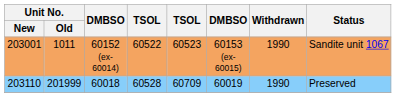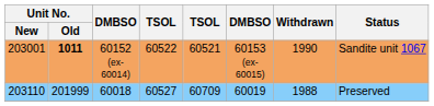 <table class="wikitable">
 <tr>
 <th colspan=2>Unit No.</th>
 <th rowspan=2 width=55>DMBSO</th>
 <th rowspan=2 width=55>TSOL</th>
 <th rowspan=2 width=55>TSOL <br></th>
 <th rowspan=2 width=55>DMBSO</th>
 <th rowspan=2>Withdrawn</th>
 <th align=left rowspan=2>Status</th>
 </tr>
 <tr>
 <th width=55>New</th>
 <th width=55>Old</th>
 </tr>
 <tr>
 <td style="background-color:#F4A460" valign="top" align=center>203001</td>
-<td style="background-color:#F4A460" valign="top" align=center>1011</td>
+<td style="background-color:#F4A460" valign="top" align=center><strong>1011</strong></td>
 <td style="background-color:#F4A460" valign="top" align=center>60152 <br><small>(ex-60014)</small></td>
 <td style="background-color:#F4A460" valign="top" align=center>60522</td>
-<td style="background-color:#F4A460" valign="top" align=center>60523</td>
+<td style="background-color:#F4A460" valign="top" align=center>60521</td>
 <td style="background-color:#F4A460" valign="top" align=center>60153 <br><small>(ex-60015)</small></td>
 <td style="background-color:#F4A460" valign="top" align=center>1990</td>
 <td style="background-color:#F4A460" valign="top">Sandite unit <a href='#'>1067</a></td>
 </tr>
 <tr>
 <td style="background-color:#87CEFA" align=center>203110</td>
 <td style="background-color:#87CEFA" align=center>201999</td>
 <td style="background-color:#87CEFA" align=center>60018</td>
-<td style="background-color:#87CEFA" align=center>60528</td>
+<td style="background-color:#87CEFA" align=center>60527</td>
 <td style="background-color:#87CEFA" align=center>60709</td>
 <td style="background-color:#87CEFA" align=center>60019</td>
-<td style="background-color:#87CEFA" align=center>1990</td>
+<td style="background-color:#87CEFA" align=center>1988</td>
 <td style="background-color:#87CEFA">Preserved</td>
 </tr>
 <tr>
 </tr>
 </table>
